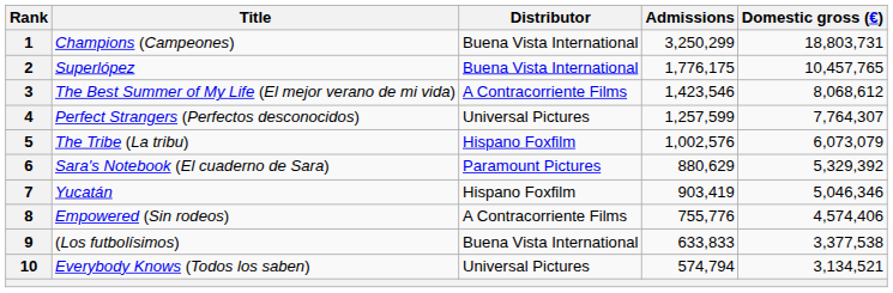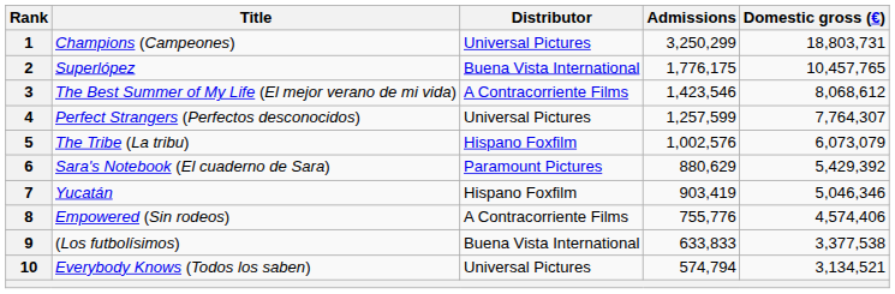 <table class="wikitable" style="margin:1em auto;">
 <tr>
 <th>Rank</th>
 <th>Title</th>
 <th>Distributor</th>
 <th>Admissions</th>
 <th>Domestic gross (<a href='#'>€</a>)</th>
 </tr>
 <tr>
 <th align = "center">1</th>
 <td><em><a href='#'>Champions</a></em> (<em>Campeones</em>)</td>
-<td>Buena Vista International</td>
+<td><a href='#'>Universal Pictures</a></td>
 <td align = "right">3,250,299</td>
 <td align = "right">18,803,731</td>
 </tr>
 <tr>
 <th align = "center">2</th>
 <td><em><a href='#'>Superlópez</a></em></td>
 <td><a href='#'>Buena Vista International</a></td>
 <td align = "right">1,776,175</td>
 <td align = "right">10,457,765</td>
 </tr>
 <tr>
 <th align = "center">3</th>
 <td><em><a href='#'>The Best Summer of My Life</a></em> (<em>El mejor verano de mi vida</em>)</td>
 <td><a href='#'>A Contracorriente Films</a></td>
 <td align = "right">1,423,546</td>
 <td align = "right">8,068,612</td>
 </tr>
 <tr>
 <th align = "center">4</th>
 <td><em><a href='#'>Perfect Strangers</a></em> (<em>Perfectos desconocidos</em>) </td>
 <td>Universal Pictures</td>
 <td align = "right">1,257,599</td>
 <td align = "right">7,764,307</td>
 </tr>
 <tr>
 <th align = "center">5</th>
 <td><em><a href='#'>The Tribe</a></em> (<em>La tribu</em>)</td>
 <td><a href='#'>Hispano Foxfilm</a></td>
 <td align = "right">1,002,576</td>
 <td align = "right">6,073,079</td>
 </tr>
 <tr>
 <th align = "center">6</th>
 <td><em><a href='#'>Sara's Notebook</a></em> (<em>El cuaderno de Sara</em>)</td>
 <td><a href='#'>Paramount Pictures</a></td>
 <td align = "right">880,629</td>
-<td align = "right">5,329,392</td>
+<td align = "right">5,429,392</td>
 </tr>
 <tr>
 <th align = "center">7</th>
 <td><em><a href='#'>Yucatán</a></em></td>
 <td>Hispano Foxfilm</td>
 <td align = "right">903,419</td>
 <td align = "right">5,046,346</td>
 </tr>
 <tr>
 <th align = "center">8</th>
 <td><em><a href='#'>Empowered</a></em> (<em>Sin rodeos</em>)</td>
 <td>A Contracorriente Films</td>
 <td align = "right">755,776</td>
 <td align = "right">4,574,406</td>
 </tr>
 <tr>
 <th align = "center">9</th>
 <td><em></em> (<em>Los futbolísimos</em>)</td>
 <td>Buena Vista International</td>
 <td align = "right">633,833</td>
 <td align = "right">3,377,538</td>
 </tr>
 <tr>
 <th align = "center">10</th>
 <td><em><a href='#'>Everybody Knows</a></em> (<em>Todos los saben</em>)</td>
 <td>Universal Pictures</td>
 <td align = "right">574,794</td>
 <td align = "right">3,134,521</td>
 </tr>
 <tr>
 <th align = "center" colspan = "5"></th>
 </tr>
 </table>
